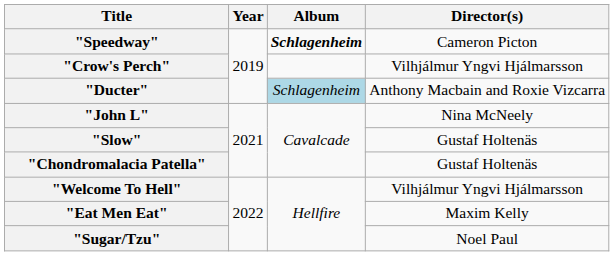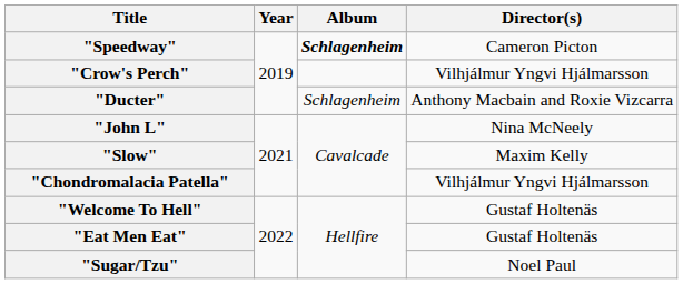 <table class="wikitable plainrowheaders" style="text-align:center;">
 <tr>
 <th scope="col" style="width:14em;">Title</th>
 <th scope="col">Year</th>
 <th scope="col">Album</th>
 <th scope="col">Director(s)</th>
 </tr>
 <tr>
 <th scope="row">"Speedway"</th>
 <td rowspan="3">2019</td>
 <td><strong><em>Schlagenheim</em></strong></td>
 <td>Cameron Picton</td>
 </tr>
 <tr>
 <th scope="row">"Crow's Perch"</th>
 <td></td>
 <td>Vilhjálmur Yngvi Hjálmarsson</td>
 </tr>
 <tr>
 <th scope="row">"Ducter"</th>
-<td style="background: lightblue;"><em>Schlagenheim</em></td>
+<td><em>Schlagenheim</em></td>
 <td>Anthony Macbain and Roxie Vizcarra</td>
 </tr>
 <tr>
 <th scope="row">"John L"</th>
 <td rowspan="3">2021</td>
 <td rowspan="3"><em>Cavalcade</em></td>
 <td>Nina McNeely</td>
 </tr>
 <tr>
 <th scope="row">"Slow"</th>
-<td>Gustaf Holtenäs</td>
+<td>Maxim Kelly</td>
 </tr>
 <tr>
 <th scope="row">"Chondromalacia Patella"</th>
-<td>Gustaf Holtenäs</td>
+<td>Vilhjálmur Yngvi Hjálmarsson</td>
 </tr>
 <tr>
 <th scope="row">"Welcome To Hell"</th>
 <td rowspan="3">2022</td>
 <td rowspan="3"><em>Hellfire</em></td>
-<td>Vilhjálmur Yngvi Hjálmarsson</td>
+<td>Gustaf Holtenäs</td>
 </tr>
 <tr>
 <th scope="row">"Eat Men Eat"</th>
-<td>Maxim Kelly</td>
+<td>Gustaf Holtenäs</td>
 </tr>
 <tr>
 <th scope="row">"Sugar/Tzu"</th>
 <td>Noel Paul</td>
 </tr>
 </table>
